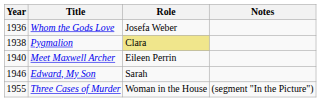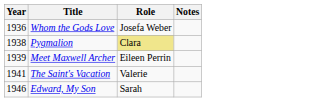 <table class="wikitable">
 <tr>
 <th>Year</th>
 <th>Title</th>
 <th>Role</th>
 <th>Notes</th>
 </tr>
 <tr>
 <td>1936</td>
 <td><em><a href='#'>Whom the Gods Love</a></em></td>
 <td>Josefa Weber</td>
 <td></td>
 </tr>
 <tr>
 <td>1938</td>
 <td><em><a href='#'>Pygmalion</a></em></td>
 <td style="background: khaki;">Clara</td>
 <td></td>
 </tr>
 <tr>
-<td>1940</td>
+<td>1939</td>
 <td><em><a href='#'>Meet Maxwell Archer</a></em></td>
 <td>Eileen Perrin</td>
+<td></td>
+</tr>
+<tr>
+<td>1941</td>
+<td><em><a href='#'>The Saint's Vacation</a></em></td>
+<td>Valerie</td>
 <td></td>
 </tr>
 <tr>
 <td>1946</td>
 <td><em><a href='#'>Edward, My Son</a></em></td>
 <td>Sarah</td>
 <td></td>
 </tr>
-<tr>
-<td>1955</td>
-<td><em><a href='#'>Three Cases of Murder</a></em></td>
-<td>Woman in the House</td>
-<td>(segment "In the Picture")</td>
-</tr>
 </table>
